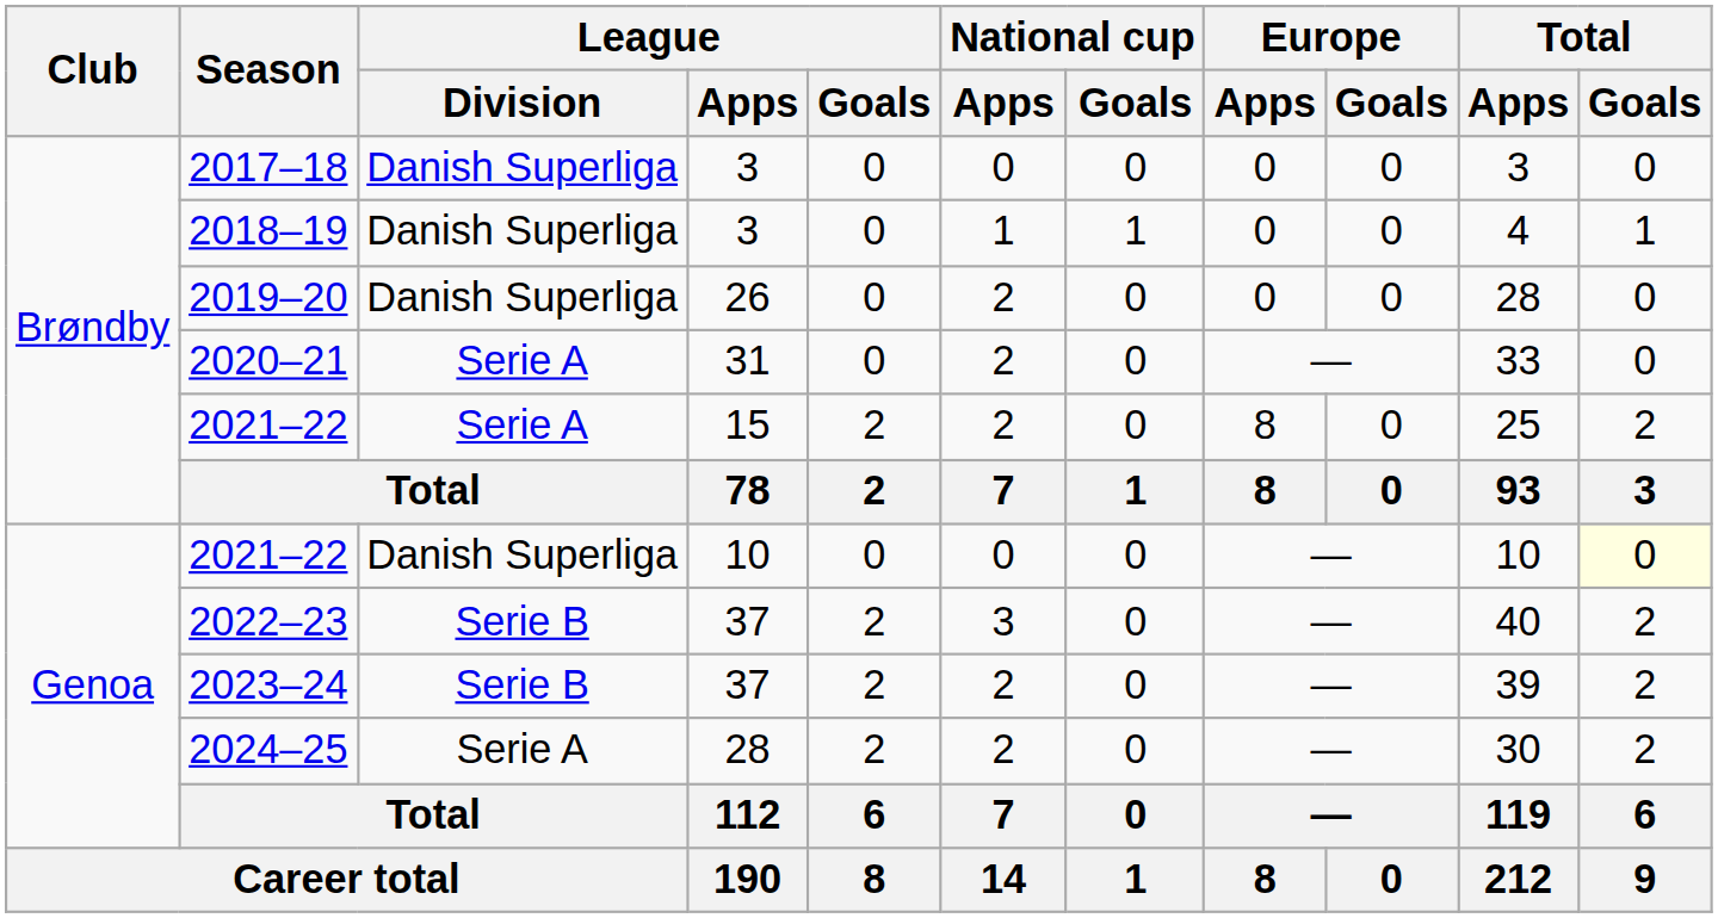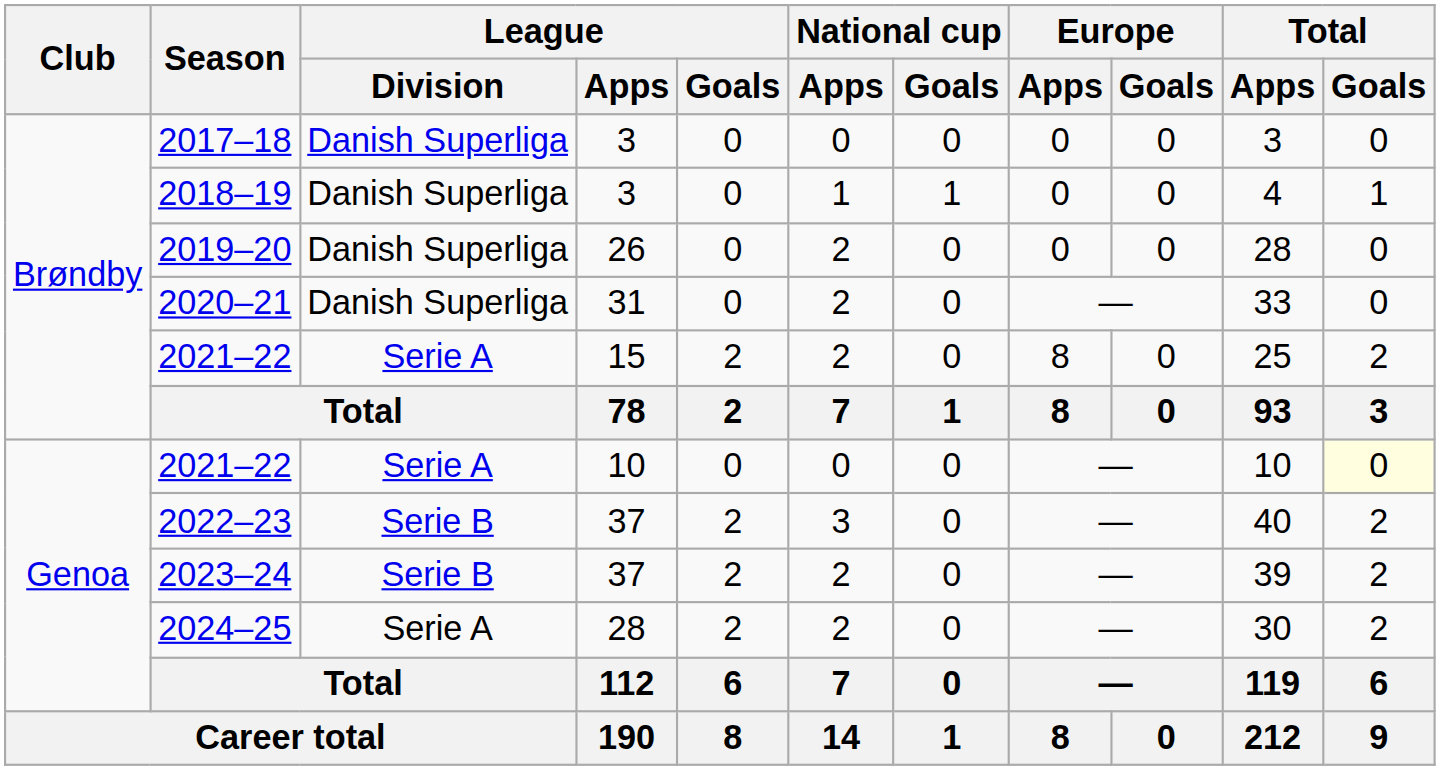 <table class="wikitable" style="text-align:center">
 <tr>
 <th rowspan="2">Club</th>
 <th rowspan="2">Season</th>
 <th colspan="3">League</th>
 <th colspan="2">National cup</th>
 <th colspan="2">Europe</th>
 <th colspan="3">Total</th>
 </tr>
 <tr>
 <th>Division</th>
 <th>Apps</th>
 <th>Goals</th>
 <th>Apps</th>
 <th>Goals</th>
 <th>Apps</th>
 <th>Goals</th>
 <th>Apps</th>
 <th>Goals</th>
 </tr>
 <tr>
 <td rowspan="6"><a href='#'>Brøndby</a></td>
 <td><a href='#'>2017–18</a></td>
 <td><a href='#'>Danish Superliga</a></td>
 <td>3</td>
 <td>0</td>
 <td>0</td>
 <td>0</td>
 <td>0</td>
 <td>0</td>
 <td>3</td>
 <td>0</td>
 </tr>
 <tr>
 <td><a href='#'>2018–19</a></td>
 <td>Danish Superliga</td>
 <td>3</td>
 <td>0</td>
 <td>1</td>
 <td>1</td>
 <td>0</td>
 <td>0</td>
 <td>4</td>
 <td>1</td>
 </tr>
 <tr>
 <td><a href='#'>2019–20</a></td>
 <td>Danish Superliga</td>
 <td>26</td>
 <td>0</td>
 <td>2</td>
 <td>0</td>
 <td>0</td>
 <td>0</td>
 <td>28</td>
 <td>0</td>
 </tr>
 <tr>
 <td><a href='#'>2020–21</a></td>
-<td><a href='#'>Serie A</a></td>
+<td>Danish Superliga</td>
 <td>31</td>
 <td>0</td>
 <td>2</td>
 <td>0</td>
 <td colspan="2">—</td>
 <td>33</td>
 <td>0</td>
 </tr>
 <tr>
 <td><a href='#'>2021–22</a></td>
 <td><a href='#'>Serie A</a></td>
 <td>15</td>
 <td>2</td>
 <td>2</td>
 <td>0</td>
 <td>8</td>
 <td>0</td>
 <td>25</td>
 <td>2</td>
 </tr>
 <tr>
 <th colspan="2">Total</th>
 <th>78</th>
 <th>2</th>
 <th>7</th>
 <th>1</th>
 <th>8</th>
 <th>0</th>
 <th>93</th>
 <th>3</th>
 </tr>
 <tr>
 <td rowspan="5"><a href='#'>Genoa</a></td>
 <td><a href='#'>2021–22</a></td>
-<td>Danish Superliga</td>
+<td><a href='#'>Serie A</a></td>
 <td>10</td>
 <td>0</td>
 <td>0</td>
 <td>0</td>
 <td colspan="2">—</td>
 <td>10</td>
 <td style="background: lightyellow;">0</td>
 </tr>
 <tr>
 <td><a href='#'>2022–23</a></td>
 <td><a href='#'>Serie B</a></td>
 <td>37</td>
 <td>2</td>
 <td>3</td>
 <td>0</td>
 <td colspan="2">—</td>
 <td>40</td>
 <td>2</td>
 </tr>
 <tr>
 <td><a href='#'>2023–24</a></td>
 <td><a href='#'>Serie B</a></td>
 <td>37</td>
 <td>2</td>
 <td>2</td>
 <td>0</td>
 <td colspan="2">—</td>
 <td>39</td>
 <td>2</td>
 </tr>
 <tr>
 <td><a href='#'>2024–25</a></td>
 <td>Serie A</td>
 <td>28</td>
 <td>2</td>
 <td>2</td>
 <td>0</td>
 <td colspan="2">—</td>
 <td>30</td>
 <td>2</td>
 </tr>
 <tr>
 <th colspan="2">Total</th>
 <th>112</th>
 <th>6</th>
 <th>7</th>
 <th>0</th>
 <th colspan="2">—</th>
 <th>119</th>
 <th>6</th>
 </tr>
 <tr>
 <th colspan="3">Career total</th>
 <th>190</th>
 <th>8</th>
 <th>14</th>
 <th>1</th>
 <th>8</th>
 <th>0</th>
 <th>212</th>
 <th>9</th>
 </tr>
 </table>
